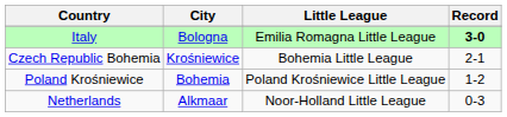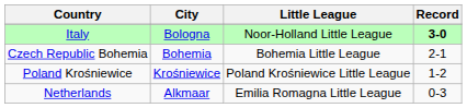 <table class="wikitable">
 <tr>
 <th>Country</th>
 <th>City</th>
 <th>Little League</th>
 <th>Record</th>
 </tr>
 <tr>
 </tr>
 <tr bgcolor=#bbffbb>
 <td align=center> <a href='#'>Italy</a></td>
 <td align=center><a href='#'>Bologna</a></td>
-<td align=center>Emilia Romagna Little League</td>
+<td align=center>Noor-Holland Little League</td>
 <td align=center><strong>3-0</strong></td>
 </tr>
 <tr>
 <td align=center> <a href='#'>Czech Republic</a> Bohemia</td>
-<td align=center><a href='#'>Krośniewice</a></td>
+<td align=center><a href='#'>Bohemia</a></td>
 <td align=center>Bohemia Little League</td>
 <td align=center>2-1</td>
 </tr>
 <tr>
 <td align=center> <a href='#'>Poland</a> Krośniewice</td>
-<td align=center><a href='#'>Bohemia</a></td>
+<td align=center><a href='#'>Krośniewice</a></td>
 <td align=center>Poland Krośniewice Little League</td>
 <td align=center>1-2</td>
 </tr>
 <tr>
 <td align=center> <a href='#'>Netherlands</a></td>
 <td align=center><a href='#'>Alkmaar</a></td>
-<td align=center>Noor-Holland Little League</td>
+<td align=center>Emilia Romagna Little League</td>
 <td align=center>0-3</td>
 </tr>
 </table>
